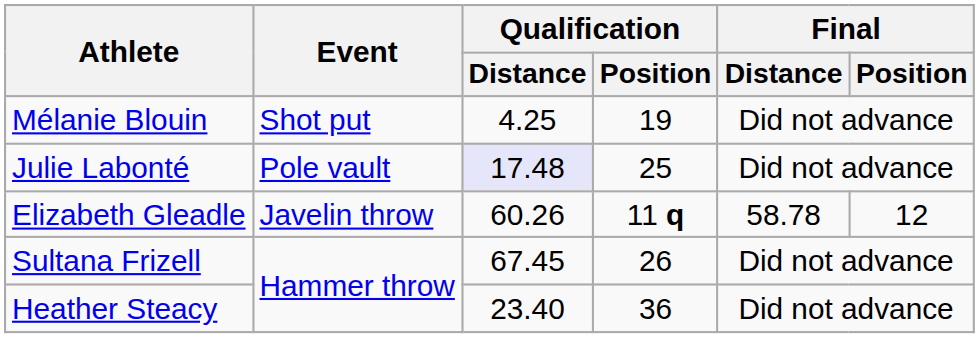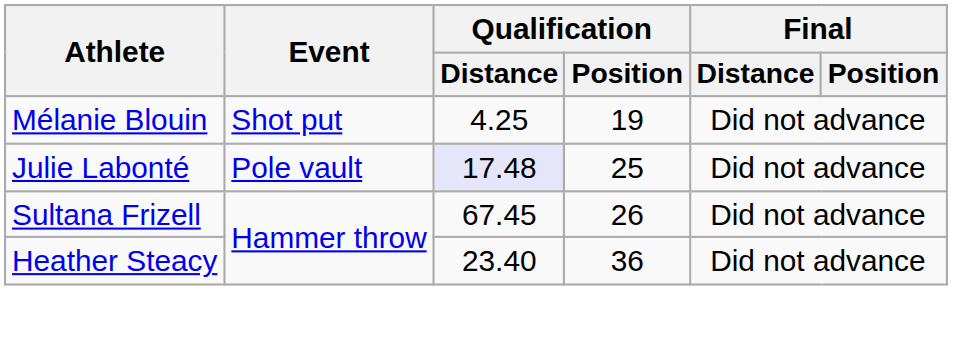 <table class=wikitable style="font-size:90%">
 <tr>
 <th rowspan="2">Athlete</th>
 <th rowspan="2">Event</th>
 <th colspan="2">Qualification</th>
 <th colspan="2">Final</th>
 </tr>
 <tr style="font-size:95%">
 <th>Distance</th>
 <th>Position</th>
 <th>Distance</th>
 <th>Position</th>
 </tr>
 <tr align=center>
 <td align=left><a href='#'>Mélanie Blouin</a></td>
 <td align=left><a href='#'>Shot put</a></td>
 <td>4.25</td>
 <td>19</td>
 <td colspan=2>Did not advance</td>
 </tr>
 <tr align=center>
 <td align=left><a href='#'>Julie Labonté</a></td>
 <td align=left><a href='#'>Pole vault</a></td>
 <td style="background: lavender;">17.48</td>
 <td>25</td>
 <td colspan=2>Did not advance</td>
 </tr>
 <tr align=center>
-<td align=left><a href='#'>Elizabeth Gleadle</a></td>
-<td align=left><a href='#'>Javelin throw</a></td>
-<td>60.26</td>
-<td>11 <strong>q</strong></td>
-<td>58.78</td>
-<td>12</td>
-</tr>
-<tr align=center>
 <td align=left><a href='#'>Sultana Frizell</a></td>
 <td align=left rowspan=2><a href='#'>Hammer throw</a></td>
 <td>67.45</td>
 <td>26</td>
 <td colspan=2>Did not advance</td>
 </tr>
 <tr align=center>
 <td align=left><a href='#'>Heather Steacy</a></td>
 <td>23.40</td>
 <td>36</td>
 <td colspan=2>Did not advance</td>
 </tr>
 </table>
